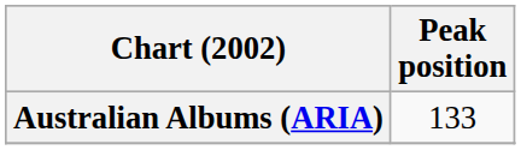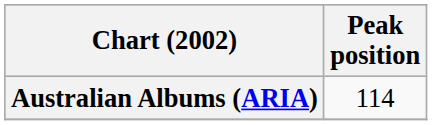 <table class="wikitable sortable plainrowheaders" style="text-align:center">
 <tr>
 <th scope="col">Chart (2002)</th>
 <th scope="col">Peak<br>position</th>
 </tr>
 <tr>
 <th scope="row">Australian Albums (<a href='#'>ARIA</a>)</th>
-<td>133</td>
+<td>114</td>
 </tr>
 <tr>
 </tr>
 <tr>
 </tr>
 </table>
